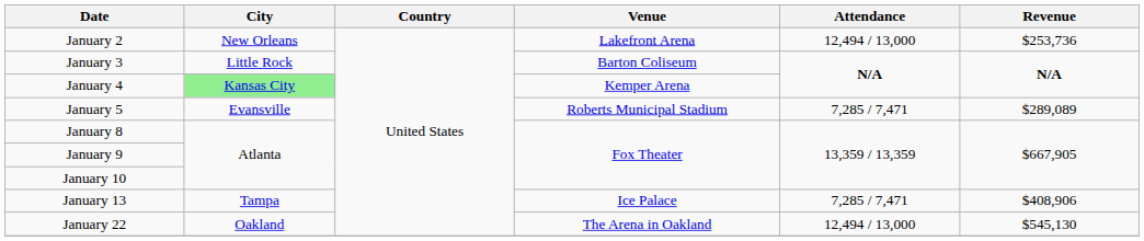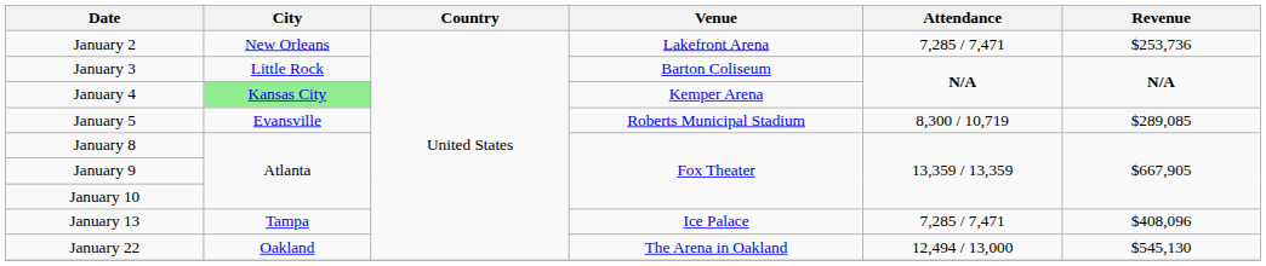 <table class="wikitable" style="text-align:center;">
 <tr>
 <th scope="col" style="width:12em;">Date</th>
 <th scope="col" style="width:10em;">City</th>
 <th scope="col" style="width:12em;">Country</th>
 <th scope="col" style="width:18em;">Venue</th>
 <th scope="col" style="width:12em;">Attendance</th>
 <th scope="col" style="width:12em;">Revenue</th>
 </tr>
 <tr>
 <td>January 2</td>
 <td><a href='#'>New Orleans</a></td>
 <td rowspan="9">United States</td>
 <td><a href='#'>Lakefront Arena</a></td>
-<td>12,494 / 13,000</td>
+<td>7,285 / 7,471</td>
 <td>$253,736</td>
 </tr>
 <tr>
 <td>January 3</td>
 <td><a href='#'>Little Rock</a></td>
 <td><a href='#'>Barton Coliseum</a></td>
 <td rowspan="2"><strong>N/A</strong></td>
 <td rowspan="2"><strong>N/A</strong></td>
 </tr>
 <tr>
 <td>January 4</td>
 <td style="background: lightgreen;"><a href='#'>Kansas City</a></td>
 <td><a href='#'>Kemper Arena</a></td>
 </tr>
 <tr>
 <td>January 5</td>
 <td><a href='#'>Evansville</a></td>
 <td><a href='#'>Roberts Municipal Stadium</a></td>
-<td>7,285 / 7,471</td>
-<td>$289,089</td>
+<td>8,300 / 10,719</td>
+<td>$289,085</td>
 </tr>
 <tr>
 <td>January 8</td>
 <td rowspan="3">Atlanta</td>
 <td rowspan="3"><a href='#'>Fox Theater</a></td>
 <td rowspan="3">13,359 / 13,359</td>
 <td rowspan="3">$667,905</td>
 </tr>
 <tr>
 <td>January 9</td>
 </tr>
 <tr>
 <td>January 10</td>
 </tr>
 <tr>
 <td>January 13</td>
 <td><a href='#'>Tampa</a></td>
 <td><a href='#'>Ice Palace</a></td>
 <td>7,285 / 7,471</td>
-<td>$408,906</td>
+<td>$408,096</td>
 </tr>
 <tr>
 <td>January 22</td>
 <td><a href='#'>Oakland</a></td>
 <td><a href='#'>The Arena in Oakland</a></td>
 <td>12,494 / 13,000</td>
 <td>$545,130</td>
 </tr>
 <tr>
 </tr>
 </table>
